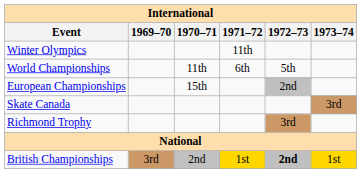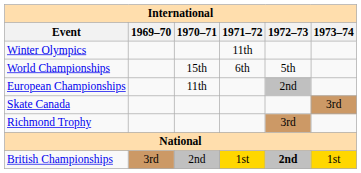 <table class="wikitable" style="text-align:center">
 <tr>
 <th style="background-color: #ffdead; " colspan=6 align=center><strong>International</strong></th>
 </tr>
 <tr>
 <th>Event</th>
 <th>1969–70</th>
 <th>1970–71</th>
 <th>1971–72</th>
 <th>1972–73</th>
 <th>1973–74</th>
 </tr>
 <tr>
 <td align=left><a href='#'>Winter Olympics</a></td>
 <td></td>
 <td></td>
 <td>11th</td>
 <td></td>
 <td></td>
 </tr>
 <tr>
 <td align=left><a href='#'>World Championships</a></td>
 <td></td>
-<td>11th</td>
+<td>15th</td>
 <td>6th</td>
 <td>5th</td>
 <td></td>
 </tr>
 <tr>
 <td align=left><a href='#'>European Championships</a></td>
 <td></td>
-<td>15th</td>
+<td>11th</td>
 <td></td>
 <td bgcolor=silver>2nd</td>
 <td></td>
 </tr>
 <tr>
 <td align=left><a href='#'>Skate Canada</a></td>
 <td></td>
 <td></td>
 <td></td>
 <td></td>
 <td bgcolor=cc9966>3rd</td>
 </tr>
 <tr>
 <td align=left><a href='#'>Richmond Trophy</a></td>
 <td></td>
 <td></td>
 <td></td>
 <td bgcolor=cc9966>3rd</td>
 <td></td>
 </tr>
 <tr>
 <th style="background-color: #ffdead; " colspan=6 align=center><strong>National</strong></th>
 </tr>
 <tr>
 <td align=left><a href='#'>British Championships</a></td>
 <td bgcolor=cc9966>3rd</td>
 <td bgcolor=silver>2nd</td>
 <td bgcolor=gold>1st</td>
 <td bgcolor=silver><strong>2nd</strong></td>
 <td bgcolor=gold>1st</td>
 </tr>
 </table>
